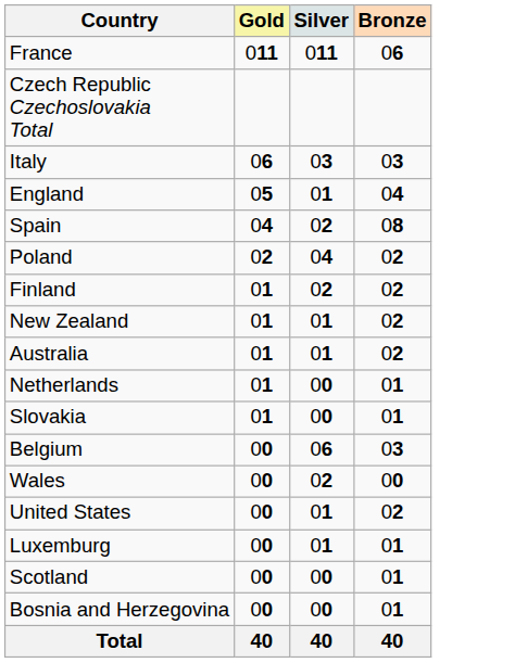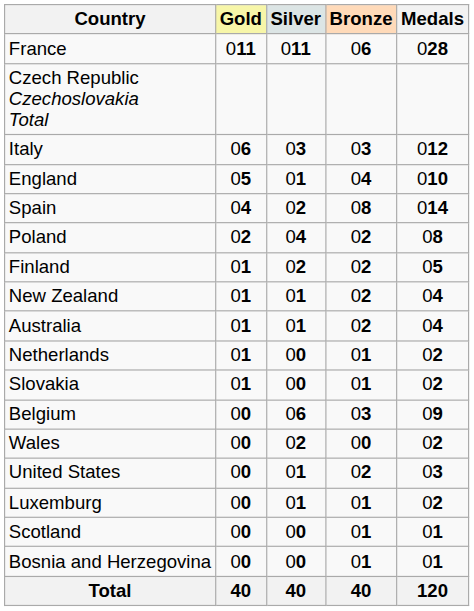 <table class="wikitable sortable">
 <tr>
 <th>Country</th>
 <th style="background-color: #F7F6A8;"> Gold</th>
 <th style="background-color: #DCE5E5;"> Silver</th>
 <th style="background-color: #FFDAB9;"> Bronze</th>
+<th>Medals</th>
 </tr>
 <tr align=center>
 <td align=left> France</td>
 <td><span>0</span><strong>11</strong></td>
 <td><span>0</span><strong>11</strong></td>
 <td><span>0</span><strong>6</strong></td>
+<td><span>0</span><strong>28</strong></td>
 </tr>
 <tr align=center>
 <td align=left> Czech Republic<br><em> Czechoslovakia</em><br><em>Total</em> </td>
+<td></td>
 <td></td>
 <td></td>
 <td></td>
 </tr>
 <tr align=center>
 <td align=left> Italy</td>
 <td><span>0</span><strong>6</strong></td>
 <td><span>0</span><strong>3</strong></td>
 <td><span>0</span><strong>3</strong></td>
+<td><span>0</span><strong>12</strong></td>
 </tr>
 <tr align=center>
 <td align=left> England</td>
 <td><span>0</span><strong>5</strong></td>
 <td><span>0</span><strong>1</strong></td>
 <td><span>0</span><strong>4</strong></td>
+<td><span>0</span><strong>10</strong></td>
 </tr>
 <tr align=center>
 <td align=left> Spain</td>
 <td><span>0</span><strong>4</strong></td>
 <td><span>0</span><strong>2</strong></td>
 <td><span>0</span><strong>8</strong></td>
+<td><span>0</span><strong>14</strong></td>
 </tr>
 <tr align=center>
 <td align=left> Poland</td>
 <td><span>0</span><strong>2</strong></td>
 <td><span>0</span><strong>4</strong></td>
 <td><span>0</span><strong>2</strong></td>
+<td><span>0</span><strong>8</strong></td>
 </tr>
 <tr align="center">
 <td align="left"> Finland</td>
 <td><span>0</span><strong>1</strong></td>
 <td><span>0</span><strong>2</strong></td>
 <td><span>0</span><strong>2</strong></td>
+<td><span>0</span><strong>5</strong></td>
 </tr>
 <tr align=center>
 <td align="left"> New Zealand</td>
 <td><span>0</span><strong>1</strong></td>
 <td><span>0</span><strong>1</strong></td>
 <td><span>0</span><strong>2</strong></td>
+<td><span>0</span><strong>4</strong></td>
 </tr>
 <tr align=center>
 <td align=left> Australia</td>
 <td><span>0</span><strong>1</strong></td>
 <td><span>0</span><strong>1</strong></td>
 <td><span>0</span><strong>2</strong></td>
+<td><span>0</span><strong>4</strong></td>
 </tr>
 <tr align=center>
 <td align=left> Netherlands</td>
 <td><span>0</span><strong>1</strong></td>
 <td><span>0</span><strong>0</strong></td>
 <td><span>0</span><strong>1</strong></td>
+<td><span>0</span><strong>2</strong></td>
 </tr>
 <tr align=center>
 <td align=left> Slovakia</td>
 <td><span>0</span><strong>1</strong></td>
 <td><span>0</span><strong>0</strong></td>
 <td><span>0</span><strong>1</strong></td>
+<td><span>0</span><strong>2</strong></td>
 </tr>
 <tr align=center>
 <td align=left> Belgium</td>
 <td><span>0</span><strong>0</strong></td>
 <td><span>0</span><strong>6</strong></td>
 <td><span>0</span><strong>3</strong></td>
+<td><span>0</span><strong>9</strong></td>
 </tr>
 <tr align=center>
 <td align=left> Wales</td>
 <td><span>0</span><strong>0</strong></td>
 <td><span>0</span><strong>2</strong></td>
 <td><span>0</span><strong>0</strong></td>
+<td><span>0</span><strong>2</strong></td>
 </tr>
 <tr align=center>
 <td align=left> United States</td>
 <td><span>0</span><strong>0</strong></td>
 <td><span>0</span><strong>1</strong></td>
 <td><span>0</span><strong>2</strong></td>
+<td><span>0</span><strong>3</strong></td>
 </tr>
 <tr align=center>
 <td align=left> Luxemburg</td>
 <td><span>0</span><strong>0</strong></td>
 <td><span>0</span><strong>1</strong></td>
 <td><span>0</span><strong>1</strong></td>
+<td><span>0</span><strong>2</strong></td>
 </tr>
 <tr align=center>
 <td align=left> Scotland</td>
 <td><span>0</span><strong>0</strong></td>
 <td><span>0</span><strong>0</strong></td>
+<td><span>0</span><strong>1</strong></td>
 <td><span>0</span><strong>1</strong></td>
 </tr>
 <tr align=center>
 <td align=left> Bosnia and Herzegovina</td>
 <td><span>0</span><strong>0</strong></td>
 <td><span>0</span><strong>0</strong></td>
 <td><span>0</span><strong>1</strong></td>
+<td><span>0</span><strong>1</strong></td>
 </tr>
 <tr align=center>
 <th>Total</th>
 <th>40</th>
 <th>40</th>
 <th>40</th>
+<th>120</th>
 </tr>
 </table>
